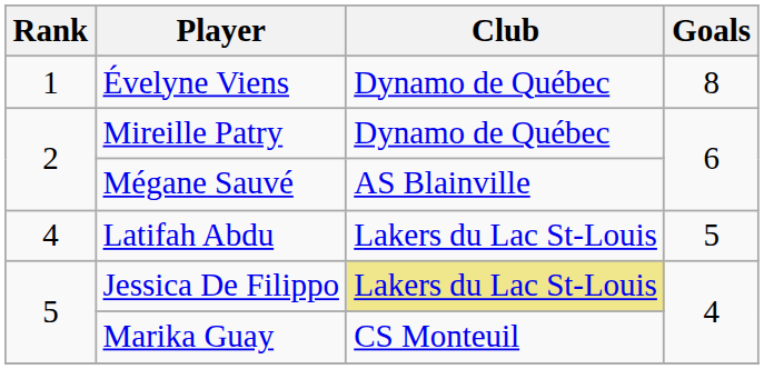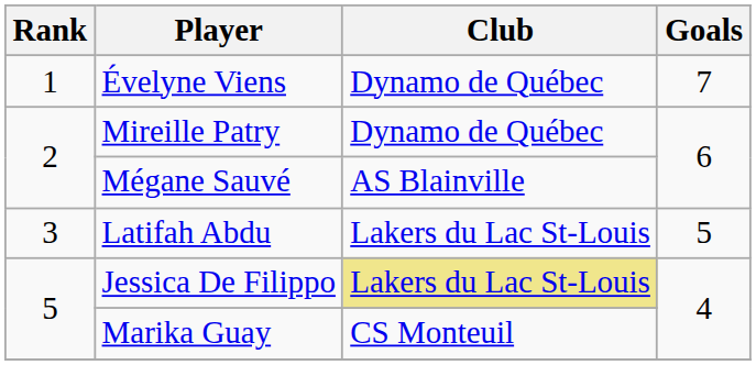 <table class="wikitable">
 <tr>
 <th>Rank</th>
 <th>Player</th>
 <th>Club</th>
 <th>Goals</th>
 </tr>
 <tr>
 <td align=center>1</td>
 <td><a href='#'>Évelyne Viens</a></td>
 <td><a href='#'>Dynamo de Québec</a></td>
-<td align=center>8</td>
+<td align=center>7</td>
 </tr>
 <tr>
 <td rowspan="2" align=center>2</td>
 <td><a href='#'>Mireille Patry</a></td>
 <td><a href='#'>Dynamo de Québec</a></td>
 <td rowspan="2" align=center>6</td>
 </tr>
 <tr>
 <td><a href='#'>Mégane Sauvé</a></td>
 <td><a href='#'>AS Blainville</a></td>
 </tr>
 <tr>
-<td align=center>4</td>
+<td align=center>3</td>
 <td><a href='#'>Latifah Abdu</a></td>
 <td><a href='#'>Lakers du Lac St-Louis</a></td>
 <td align=center>5</td>
 </tr>
 <tr>
 <td rowspan="2" align=center>5</td>
 <td><a href='#'>Jessica De Filippo</a></td>
 <td style="background: khaki;"><a href='#'>Lakers du Lac St-Louis</a></td>
 <td rowspan="2" align=center>4</td>
 </tr>
 <tr>
 <td><a href='#'>Marika Guay</a></td>
 <td><a href='#'>CS Monteuil</a></td>
 </tr>
 <tr>
 </tr>
 </table>
